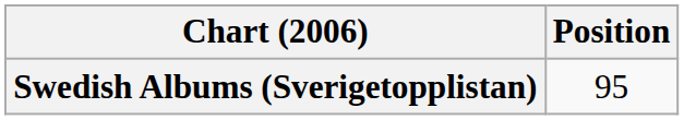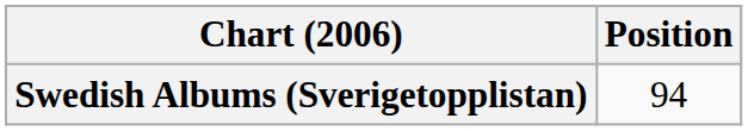 <table class="wikitable plainrowheaders"  style="text-align:center">
 <tr>
 <th scope="col">Chart (2006)</th>
 <th scope="col">Position</th>
 </tr>
 <tr>
 <th scope="row">Swedish Albums (Sverigetopplistan)</th>
-<td>95</td>
+<td>94</td>
 </tr>
 </table>
